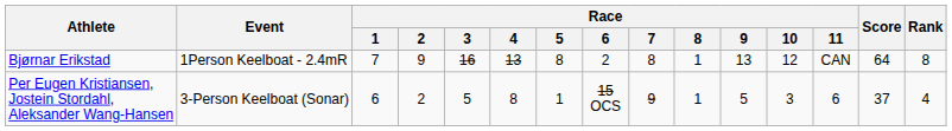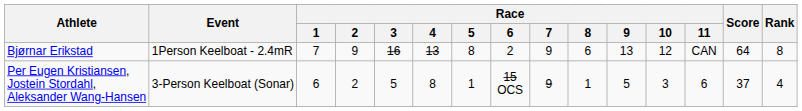 <table class=wikitable style="font-size:90%">
 <tr>
 <th rowspan="2">Athlete</th>
 <th rowspan="2">Event</th>
 <th colspan="11">Race</th>
 <th rowspan="2">Score</th>
 <th rowspan="2">Rank</th>
 </tr>
 <tr>
 <th width="40">1</th>
 <th width="40">2</th>
 <th width="40">3</th>
 <th width="40">4</th>
 <th width="40">5</th>
 <th width="40">6</th>
 <th width="40">7</th>
 <th width="40">8</th>
 <th width="40">9</th>
 <th width="40">10</th>
 <th width="40">11</th>
 </tr>
 <tr>
 <td><a href='#'>Bjørnar Erikstad</a></td>
 <td>1Person Keelboat - 2.4mR</td>
 <td align="center">7</td>
 <td align="center">9</td>
 <td align="center"><s>16</s></td>
 <td align="center"><s>13</s></td>
 <td align="center">8</td>
 <td align="center">2</td>
-<td align="center">8</td>
-<td align="center">1</td>
+<td align="center">9</td>
+<td align="center">6</td>
 <td align="center">13</td>
 <td align="center">12</td>
 <td align="center">CAN</td>
 <td align="center">64</td>
 <td align="center">8</td>
 </tr>
 <tr>
 <td><a href='#'>Per Eugen Kristiansen</a>,<br><a href='#'>Jostein Stordahl</a>,<br><a href='#'>Aleksander Wang-Hansen</a></td>
 <td>3-Person Keelboat (Sonar)</td>
 <td align="center">6</td>
 <td align="center">2</td>
 <td align="center">5</td>
 <td align="center">8</td>
 <td align="center">1</td>
 <td align="center"><s>15</s><br>OCS</td>
 <td align="center"><s>9</s></td>
 <td align="center">1</td>
 <td align="center">5</td>
 <td align="center">3</td>
 <td align="center">6</td>
 <td align="center">37</td>
 <td align="center">4</td>
 </tr>
 </table>
